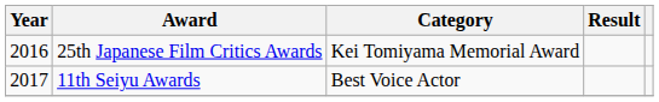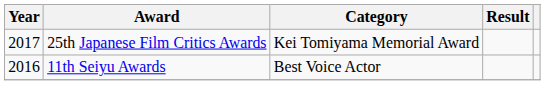 <table class="wikitable sortable">
 <tr>
 <th>Year</th>
 <th>Award</th>
 <th>Category</th>
 <th>Result</th>
 <th class="unsortable"></th>
 </tr>
 <tr>
-<td>2016</td>
+<td>2017</td>
 <td>25th <a href='#'>Japanese Film Critics Awards</a></td>
 <td>Kei Tomiyama Memorial Award</td>
 <td></td>
 <td></td>
 </tr>
 <tr>
-<td>2017</td>
+<td>2016</td>
 <td><a href='#'>11th Seiyu Awards</a></td>
 <td>Best Voice Actor</td>
 <td></td>
 <td></td>
 </tr>
 <tr>
 </tr>
 </table>
